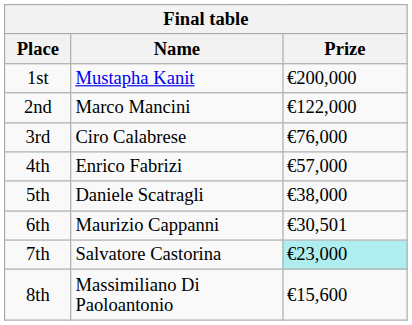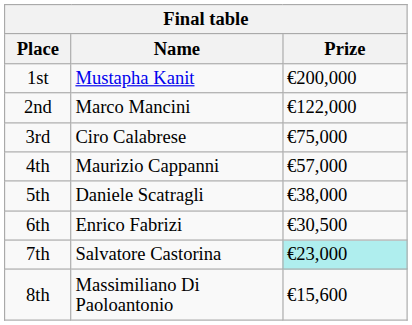 <table class="wikitable">
 <tr>
 <th colspan="3">Final table</th>
 </tr>
 <tr>
 <th style="width:50px;">Place</th>
 <th style="width:175px;">Name</th>
 <th style="width:100px;">Prize</th>
 </tr>
 <tr>
 <td style="text-align:center;">1st</td>
 <td> <a href='#'>Mustapha Kanit</a></td>
 <td>€200,000</td>
 </tr>
 <tr>
 <td style="text-align:center;">2nd</td>
 <td> Marco Mancini</td>
 <td>€122,000</td>
 </tr>
 <tr>
 <td style="text-align:center;">3rd</td>
 <td> Ciro Calabrese</td>
-<td>€76,000</td>
+<td>€75,000</td>
 </tr>
 <tr>
 <td style="text-align:center;">4th</td>
-<td> Enrico Fabrizi</td>
+<td> Maurizio Cappanni</td>
 <td>€57,000</td>
 </tr>
 <tr>
 <td style="text-align:center;">5th</td>
 <td> Daniele Scatragli</td>
 <td>€38,000</td>
 </tr>
 <tr>
 <td style="text-align:center;">6th</td>
-<td> Maurizio Cappanni</td>
-<td>€30,501</td>
+<td> Enrico Fabrizi</td>
+<td>€30,500</td>
 </tr>
 <tr>
 <td style="text-align:center;">7th</td>
 <td> Salvatore Castorina</td>
 <td style="background: paleturquoise;">€23,000</td>
 </tr>
 <tr>
 <td style="text-align:center;">8th</td>
 <td> Massimiliano Di Paoloantonio</td>
 <td>€15,600</td>
 </tr>
 </table>
